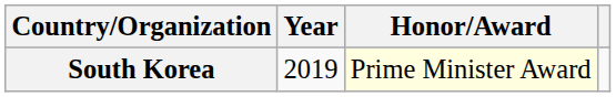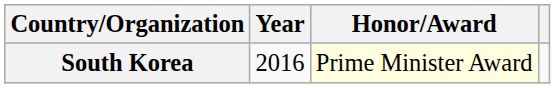 <table class="wikitable plainrowheaders sortable">
 <tr>
 <th scope="col">Country/Organization</th>
 <th scope="col">Year</th>
 <th scope="col">Honor/Award</th>
 <th scope="col" class="unsortable"></th>
 </tr>
 <tr>
 <th scope="row">South Korea</th>
-<td style="text-align:center">2019</td>
+<td style="text-align:center">2016</td>
 <td style="background: lightyellow;">Prime Minister Award</td>
 <td style="text-align:center"></td>
 </tr>
 </table>
